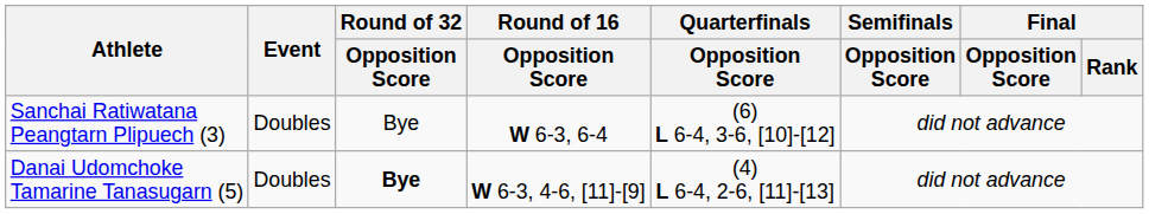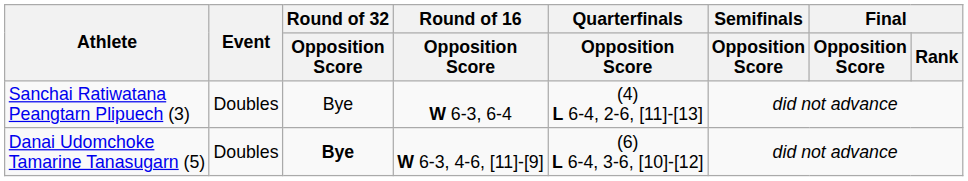 <table class=wikitable style="font-size:90%; text-align:center">
 <tr>
 <th rowspan="2">Athlete</th>
 <th rowspan="2">Event</th>
 <th>Round of 32</th>
 <th>Round of 16</th>
 <th>Quarterfinals</th>
 <th>Semifinals</th>
 <th colspan="2">Final</th>
 </tr>
 <tr>
 <th>Opposition<br>Score</th>
 <th>Opposition<br>Score</th>
 <th>Opposition<br>Score</th>
 <th>Opposition<br>Score</th>
 <th>Opposition<br>Score</th>
 <th>Rank</th>
 </tr>
 <tr>
 <td align=left><a href='#'>Sanchai Ratiwatana</a> <br> <a href='#'>Peangtarn Plipuech</a> (3)</td>
 <td align=left>Doubles</td>
 <td>Bye</td>
 <td><br><strong>W</strong> 6-3, 6-4</td>
-<td> (6) <br><strong>L</strong> 6-4, 3-6, [10]-[12]</td>
+<td> (4) <br><strong>L</strong> 6-4, 2-6, [11]-[13]</td>
 <td colspan=3><em>did not advance</em></td>
 </tr>
 <tr>
 <td align=left><a href='#'>Danai Udomchoke</a> <br> <a href='#'>Tamarine Tanasugarn</a> (5)</td>
 <td align=left>Doubles</td>
 <td><strong>Bye</strong></td>
 <td><br><strong>W</strong> 6-3, 4-6, [11]-[9]</td>
-<td> (4) <br><strong>L</strong> 6-4, 2-6, [11]-[13]</td>
+<td> (6) <br><strong>L</strong> 6-4, 3-6, [10]-[12]</td>
 <td colspan=3><em>did not advance</em></td>
 </tr>
 </table>
